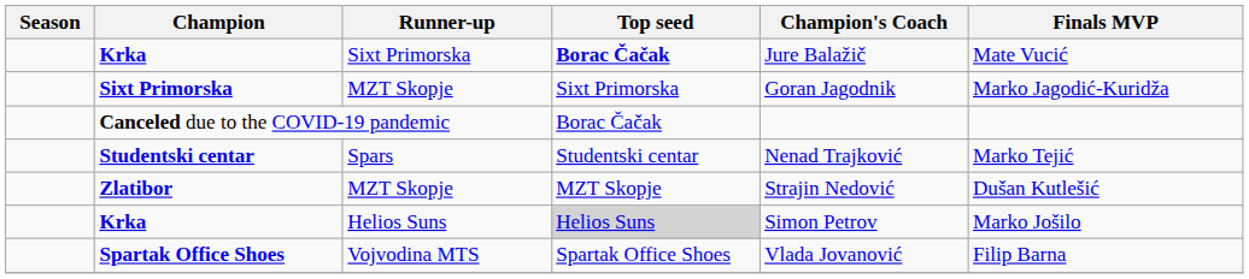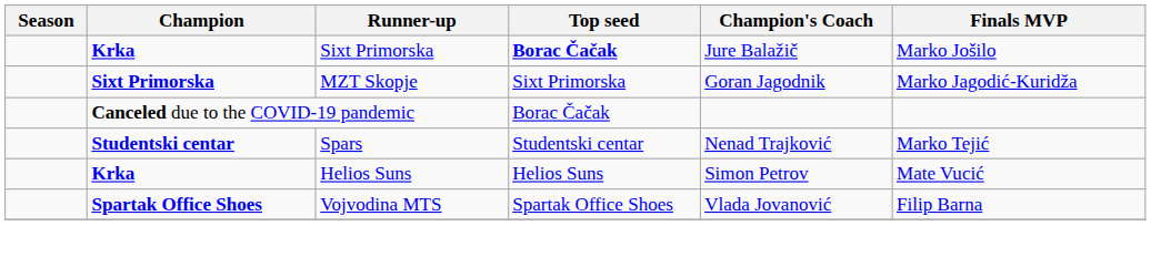 <table class="wikitable" style="font-size: 97%; text-align: left;">
 <tr>
 <th width=60>Season</th>
 <th width=180>Champion</th>
 <th width=150>Runner-up</th>
 <th width=150>Top seed</th>
 <th width=150>Champion's Coach</th>
 <th width=200>Finals MVP</th>
 </tr>
 <tr>
 <td></td>
 <td> <strong><a href='#'>Krka</a></strong></td>
 <td> <a href='#'>Sixt Primorska</a></td>
 <td><strong> <a href='#'>Borac Čačak</a></strong></td>
 <td> <a href='#'>Jure Balažič</a></td>
-<td> <a href='#'>Mate Vucić</a></td>
+<td> <a href='#'>Marko Jošilo</a></td>
 </tr>
 <tr>
 <td></td>
 <td> <strong><a href='#'>Sixt Primorska</a></strong></td>
 <td> <a href='#'>MZT Skopje</a></td>
 <td> <a href='#'>Sixt Primorska</a></td>
 <td> <a href='#'>Goran Jagodnik</a></td>
 <td> <a href='#'>Marko Jagodić-Kuridža</a></td>
 </tr>
 <tr>
 <td></td>
 <td colspan=2><strong>Canceled</strong> due to the <a href='#'>COVID-19 pandemic</a></td>
 <td> <a href='#'>Borac Čačak</a></td>
 <td></td>
 <td></td>
 </tr>
 <tr>
 <td></td>
 <td> <strong><a href='#'>Studentski centar</a></strong></td>
 <td> <a href='#'>Spars</a></td>
 <td> <a href='#'>Studentski centar</a></td>
 <td> <a href='#'>Nenad Trajković</a></td>
 <td> <a href='#'>Marko Tejić</a></td>
 </tr>
 <tr>
 <td></td>
-<td> <strong><a href='#'>Zlatibor</a></strong></td>
-<td> <a href='#'>MZT Skopje</a></td>
-<td> <a href='#'>MZT Skopje</a></td>
-<td> <a href='#'>Strajin Nedović</a></td>
-<td> <a href='#'>Dušan Kutlešić</a></td>
-</tr>
-<tr>
-<td></td>
 <td> <strong><a href='#'>Krka</a></strong></td>
 <td> <a href='#'>Helios Suns</a></td>
-<td style="background: lightgrey;"> <a href='#'>Helios Suns</a></td>
+<td> <a href='#'>Helios Suns</a></td>
 <td> <a href='#'>Simon Petrov</a></td>
-<td> <a href='#'>Marko Jošilo</a></td>
+<td> <a href='#'>Mate Vucić</a></td>
 </tr>
 <tr>
 <td></td>
 <td> <strong><a href='#'>Spartak Office Shoes</a></strong></td>
 <td> <a href='#'>Vojvodina MTS</a></td>
 <td> <a href='#'>Spartak Office Shoes</a></td>
 <td> <a href='#'>Vlada Jovanović</a></td>
 <td> <a href='#'>Filip Barna</a></td>
 </tr>
 <tr>
 </tr>
 </table>
